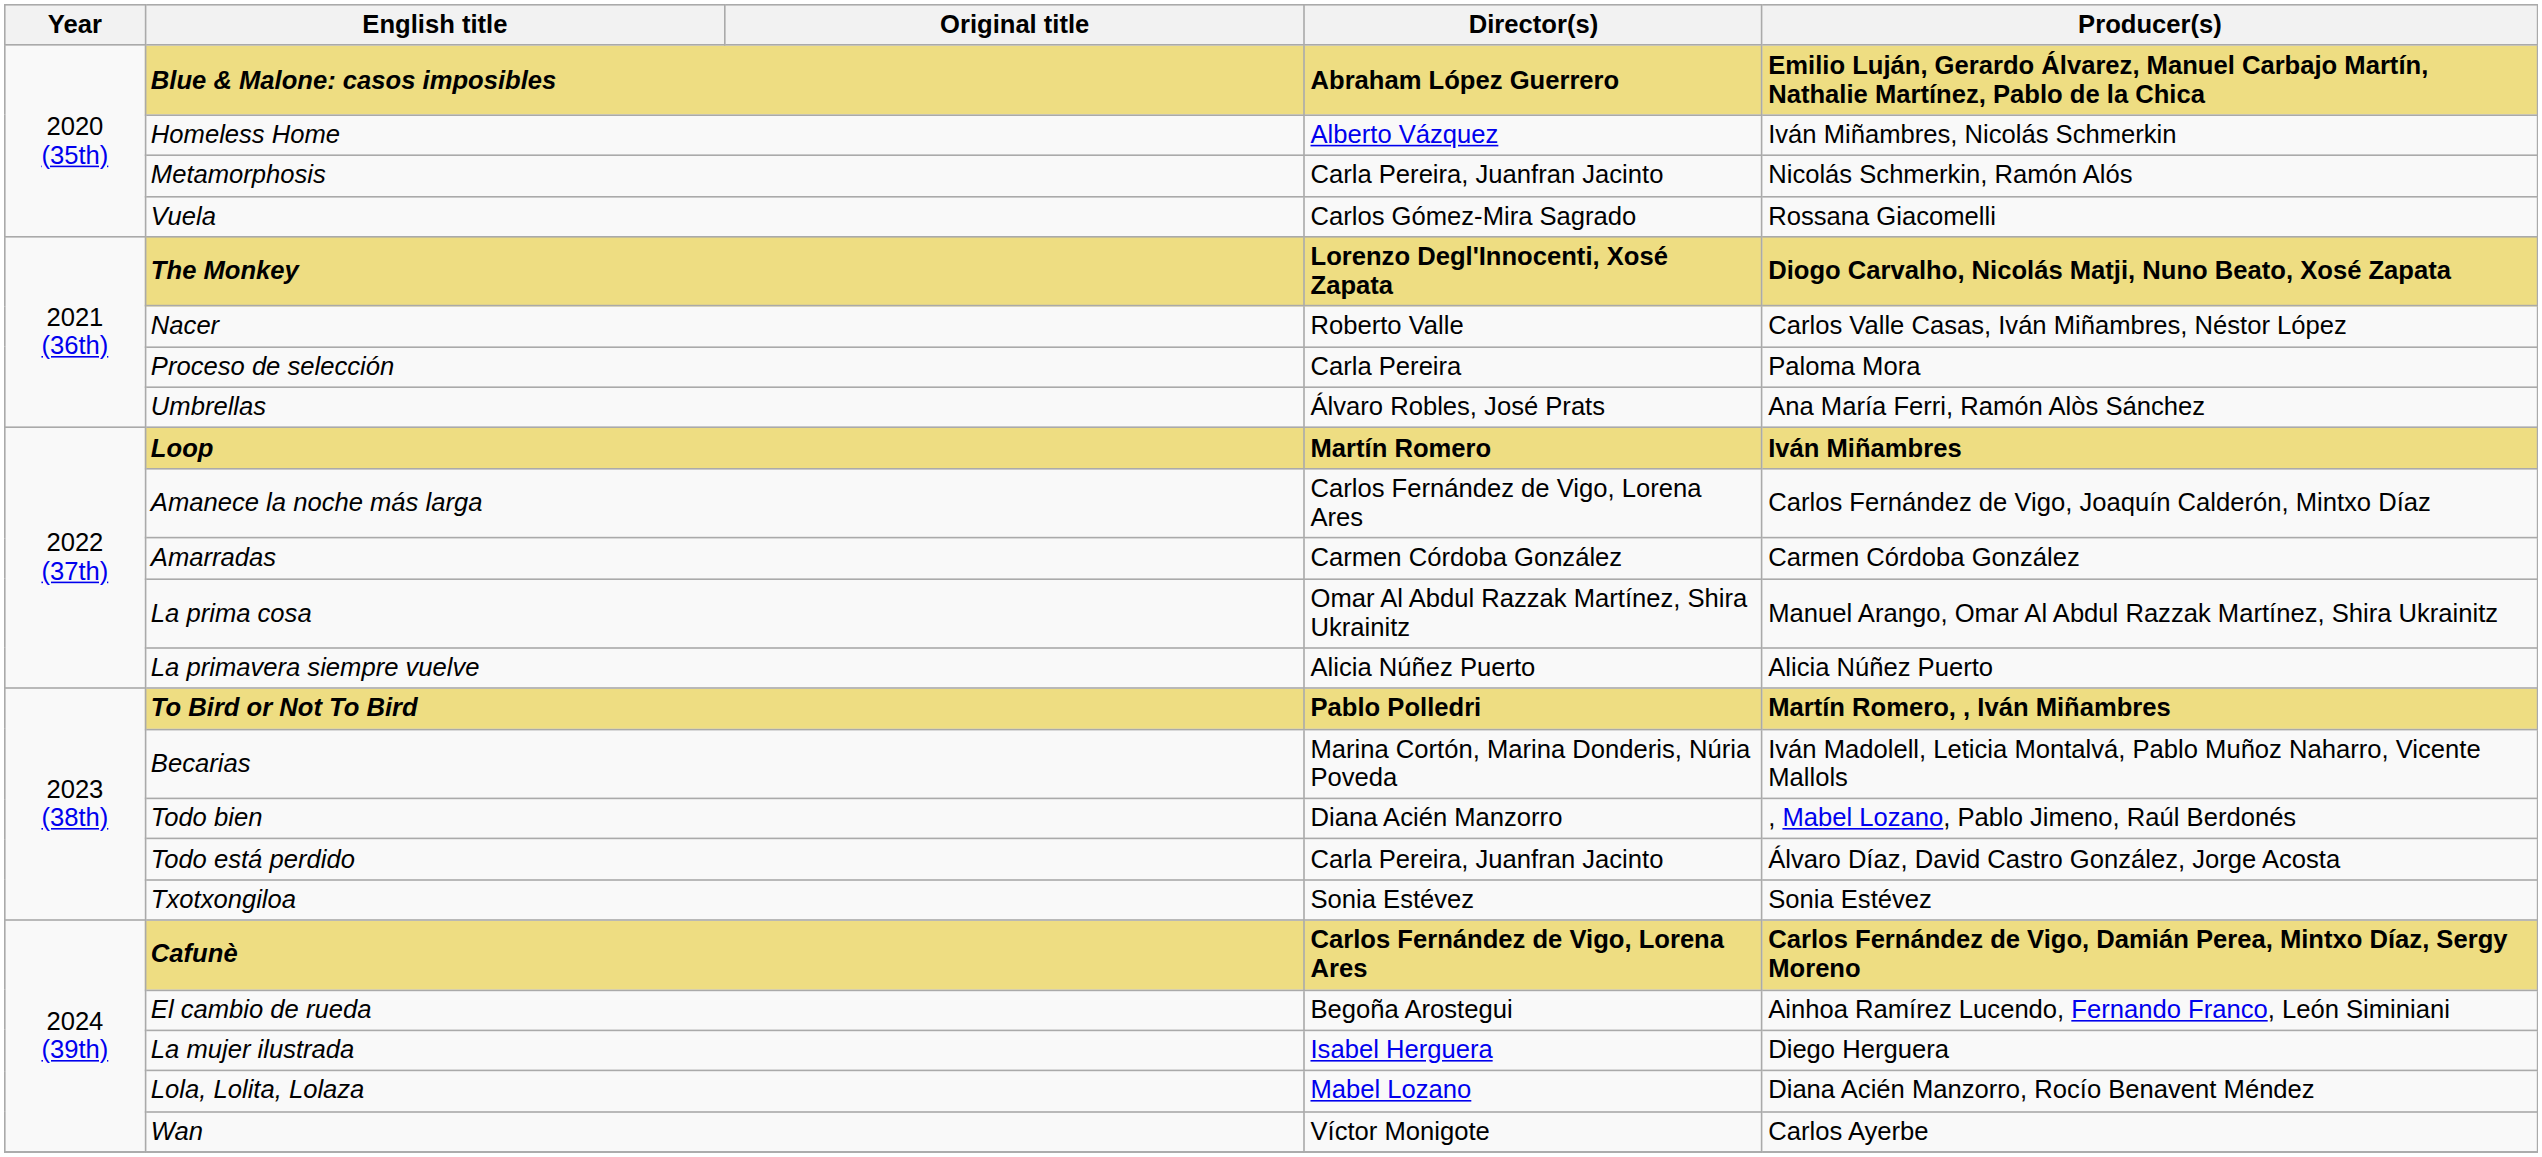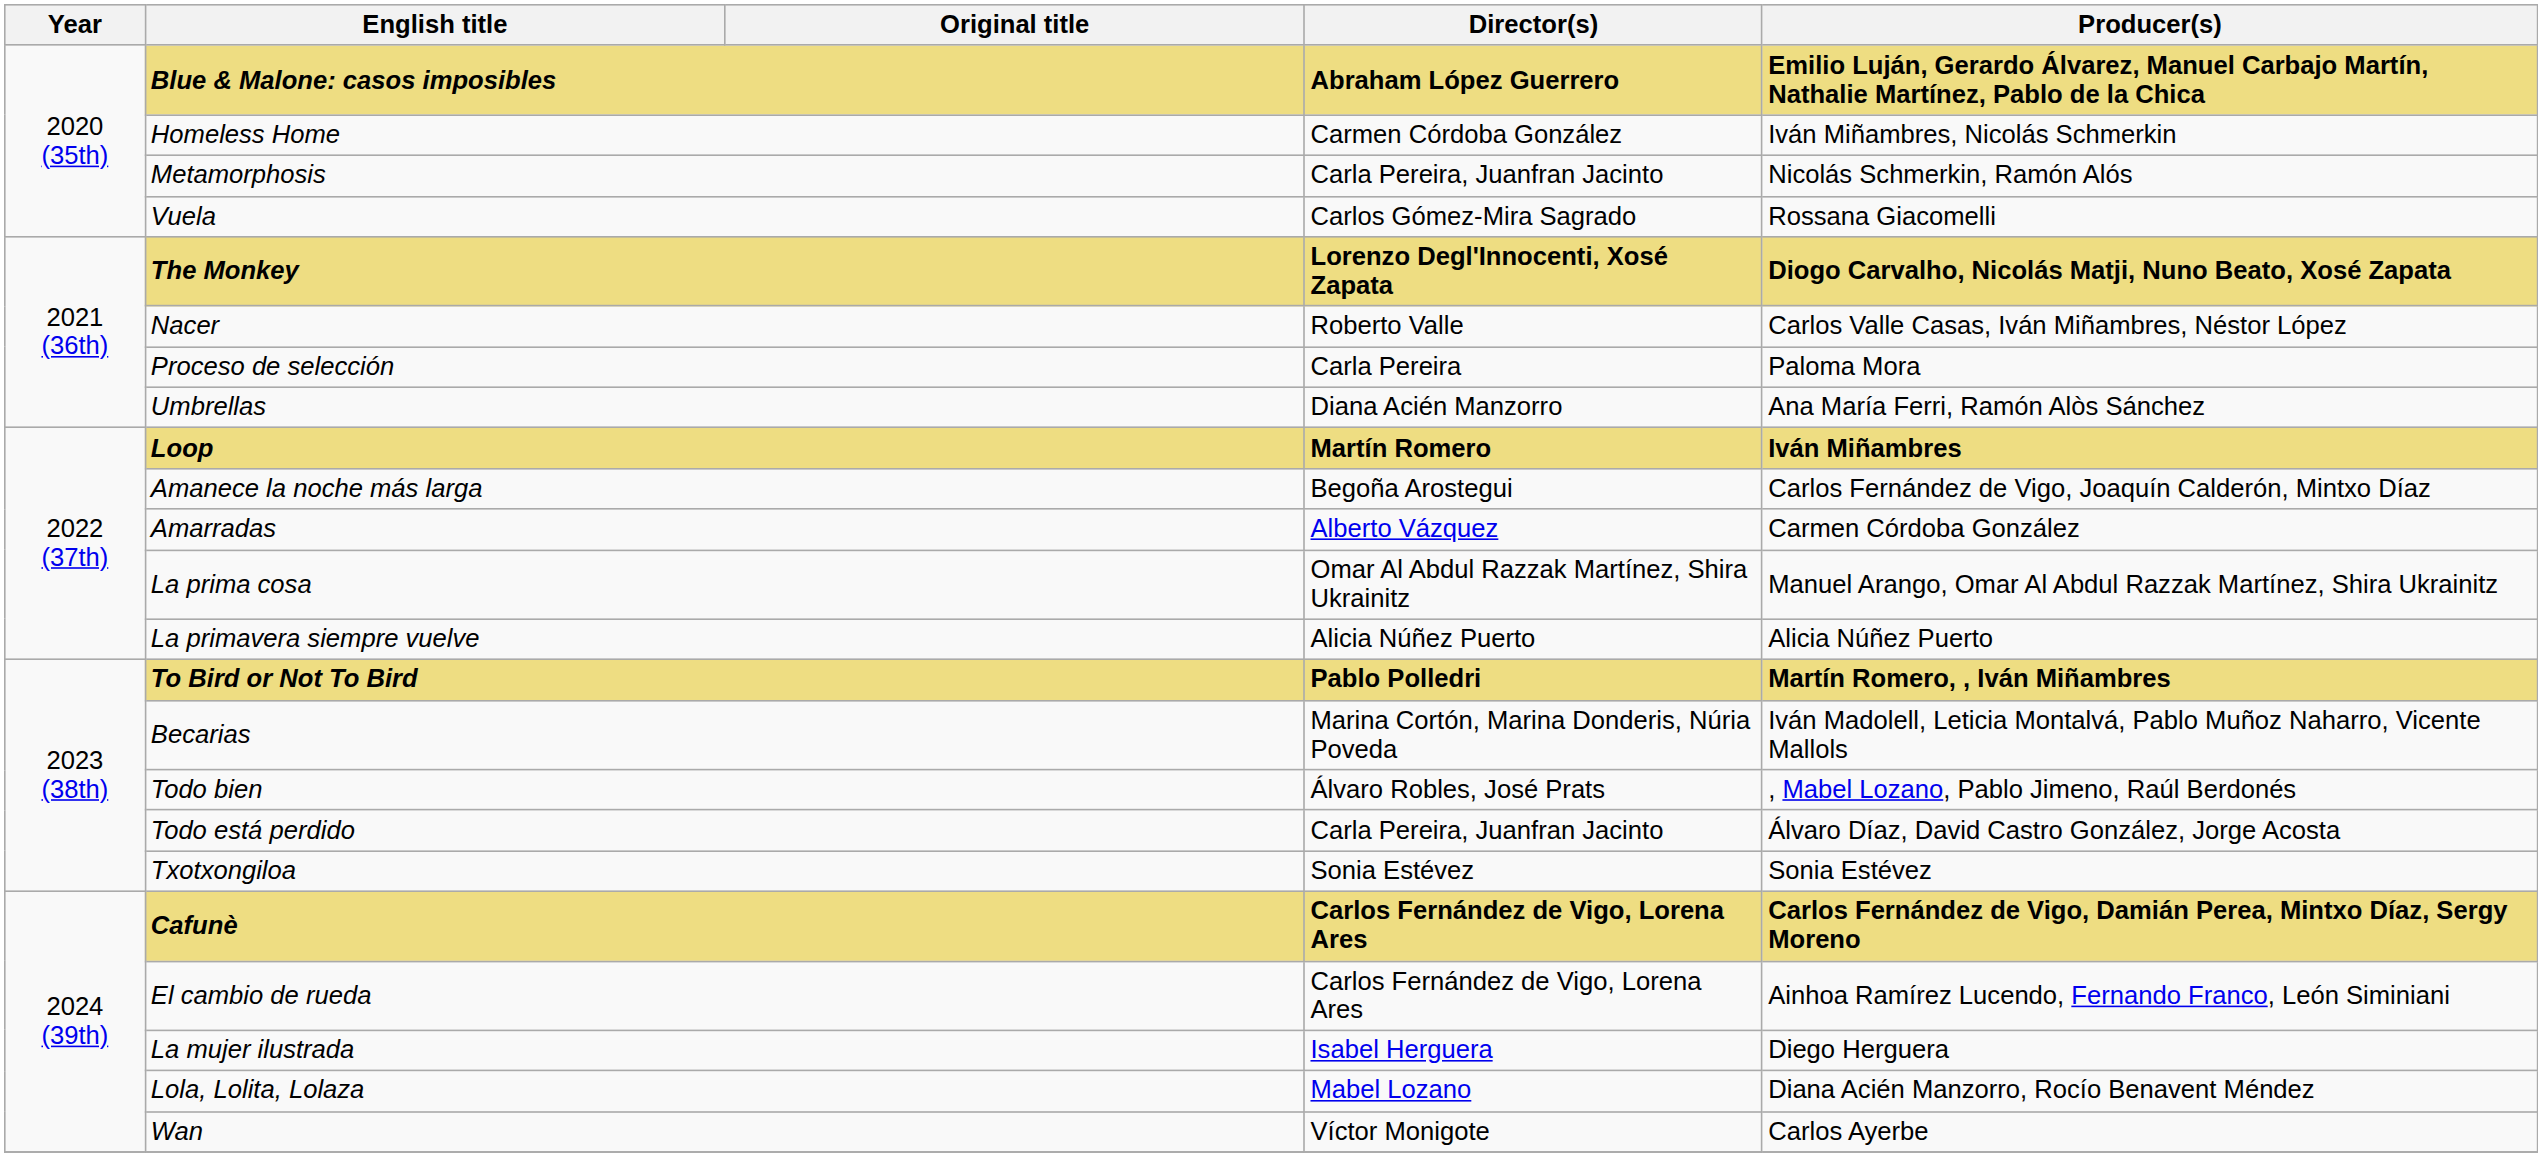 <table class="wikitable sortable" width="100%" cellpadding="5">
 <tr>
 <th width="50">Year</th>
 <th width="230">English title</th>
 <th width="230">Original title</th>
 <th width="180">Director(s)</th>
 <th width="310">Producer(s)</th>
 </tr>
 <tr>
 <td rowspan="4" style="text-align:center;">2020<br><a href='#'>(35th)</a><br></td>
 <td colspan="2" style="background:#eedd82;"><strong><em>Blue & Malone: casos imposibles</em></strong></td>
 <td style="background:#eedd82;"><strong>Abraham López Guerrero</strong></td>
 <td style="background:#eedd82;"><strong>Emilio Luján, Gerardo Álvarez, Manuel Carbajo Martín, Nathalie Martínez, Pablo de la Chica</strong></td>
 </tr>
 <tr>
 <td colspan="2"><em>Homeless Home</em></td>
-<td><a href='#'>Alberto Vázquez</a></td>
+<td>Carmen Córdoba González</td>
 <td>Iván Miñambres, Nicolás Schmerkin</td>
 </tr>
 <tr>
 <td colspan="2"><em>Metamorphosis</em></td>
 <td>Carla Pereira, Juanfran Jacinto</td>
 <td>Nicolás Schmerkin, Ramón Alós</td>
 </tr>
 <tr>
 <td colspan="2"><em>Vuela</em></td>
 <td>Carlos Gómez-Mira Sagrado</td>
 <td>Rossana Giacomelli</td>
 </tr>
 <tr>
 <td rowspan="4" style="text-align:center;">2021<br><a href='#'>(36th)</a><br></td>
 <td colspan="2" style="background:#eedd82;"><strong><em>The Monkey</em></strong></td>
 <td style="background:#eedd82;"><strong>Lorenzo Degl'Innocenti, Xosé Zapata</strong></td>
 <td style="background:#eedd82;"><strong>Diogo Carvalho, Nicolás Matji, Nuno Beato, Xosé Zapata</strong></td>
 </tr>
 <tr>
 <td colspan="2"><em>Nacer</em></td>
 <td>Roberto Valle</td>
 <td>Carlos Valle Casas, Iván Miñambres, Néstor López</td>
 </tr>
 <tr>
 <td colspan="2"><em>Proceso de selección</em></td>
 <td>Carla Pereira</td>
 <td>Paloma Mora</td>
 </tr>
 <tr>
 <td colspan="2"><em>Umbrellas</em></td>
-<td>Álvaro Robles, José Prats</td>
+<td>Diana Acién Manzorro</td>
 <td>Ana María Ferri, Ramón Alòs Sánchez</td>
 </tr>
 <tr>
 <td rowspan="5" style="text-align:center;">2022<br><a href='#'>(37th)</a><br></td>
 <td colspan="2" style="background:#eedd82;"><strong><em>Loop</em></strong></td>
 <td style="background:#eedd82;"><strong>Martín Romero</strong></td>
 <td style="background:#eedd82;"><strong>Iván Miñambres</strong></td>
 </tr>
 <tr>
 <td colspan="2"><em>Amanece la noche más larga</em></td>
-<td>Carlos Fernández de Vigo, Lorena Ares</td>
+<td>Begoña Arostegui</td>
 <td>Carlos Fernández de Vigo, Joaquín Calderón, Mintxo Díaz</td>
 </tr>
 <tr>
 <td colspan="2"><em>Amarradas</em></td>
-<td>Carmen Córdoba González</td>
+<td><a href='#'>Alberto Vázquez</a></td>
 <td>Carmen Córdoba González</td>
 </tr>
 <tr>
 <td colspan="2"><em>La prima cosa</em></td>
 <td>Omar Al Abdul Razzak Martínez, Shira Ukrainitz</td>
 <td>Manuel Arango, Omar Al Abdul Razzak Martínez, Shira Ukrainitz</td>
 </tr>
 <tr>
 <td colspan="2"><em>La primavera siempre vuelve</em></td>
 <td>Alicia Núñez Puerto</td>
 <td>Alicia Núñez Puerto</td>
 </tr>
 <tr>
 <td rowspan="5" style="text-align:center;">2023<br><a href='#'>(38th)</a><br></td>
 <td colspan="2" style="background:#eedd82;"><strong><em>To Bird or Not To Bird</em></strong></td>
 <td style="background:#eedd82;"><strong>Pablo Polledri</strong></td>
 <td style="background:#eedd82;"><strong>Martín Romero, , Iván Miñambres</strong></td>
 </tr>
 <tr>
 <td colspan="2"><em>Becarias</em></td>
 <td>Marina Cortón, Marina Donderis, Núria Poveda</td>
 <td>Iván Madolell, Leticia Montalvá, Pablo Muñoz Naharro, Vicente Mallols</td>
 </tr>
 <tr>
 <td colspan="2"><em>Todo bien</em></td>
-<td>Diana Acién Manzorro</td>
+<td>Álvaro Robles, José Prats</td>
 <td>, <a href='#'>Mabel Lozano</a>, Pablo Jimeno, Raúl Berdonés</td>
 </tr>
 <tr>
 <td colspan="2"><em>Todo está perdido</em></td>
 <td>Carla Pereira, Juanfran Jacinto</td>
 <td>Álvaro Díaz, David Castro González, Jorge Acosta</td>
 </tr>
 <tr>
 <td colspan="2"><em>Txotxongiloa</em></td>
 <td>Sonia Estévez</td>
 <td>Sonia Estévez</td>
 </tr>
 <tr>
 <td rowspan="5" style="text-align:center;">2024<br><a href='#'>(39th)</a><br></td>
 <td colspan="2" style="background:#eedd82;"><strong><em>Cafunè</em></strong></td>
 <td style="background:#eedd82;"><strong>Carlos Fernández de Vigo, Lorena Ares</strong></td>
 <td style="background:#eedd82;"><strong>Carlos Fernández de Vigo, Damián Perea, Mintxo Díaz, Sergy Moreno</strong></td>
 </tr>
 <tr>
 <td colspan="2"><em>El cambio de rueda</em></td>
-<td>Begoña Arostegui</td>
+<td>Carlos Fernández de Vigo, Lorena Ares</td>
 <td>Ainhoa Ramírez Lucendo, <a href='#'>Fernando Franco</a>, León Siminiani</td>
 </tr>
 <tr>
 <td colspan="2"><em>La mujer ilustrada</em></td>
 <td><a href='#'>Isabel Herguera</a></td>
 <td>Diego Herguera</td>
 </tr>
 <tr>
 <td colspan="2"><em>Lola, Lolita, Lolaza</em></td>
 <td><a href='#'>Mabel Lozano</a></td>
 <td>Diana Acién Manzorro, Rocío Benavent Méndez</td>
 </tr>
 <tr>
 <td colspan="2"><em>Wan</em></td>
 <td>Víctor Monigote</td>
 <td>Carlos Ayerbe</td>
 </tr>
 <tr>
 </tr>
 </table>
